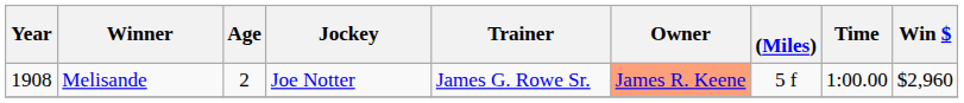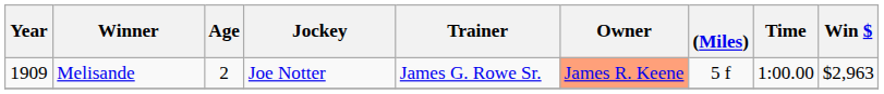 <table class="wikitable sortable" style="font-size:90%">
 <tr>
 <th style="width:30px">Year</th>
 <th style="width:110px">Winner</th>
 <th style="width:20px">Age</th>
 <th style="width:110px">Jockey</th>
 <th style="width:120px">Trainer</th>
 <th>Owner<br></th>
 <th style="width:25px"><br> <span>(<a href='#'>Miles</a>)</span></th>
 <th style="width:25px">Time</th>
 <th style="width:35px">Win <a href='#'>$</a></th>
 </tr>
 <tr>
-<td align=center>1908</td>
+<td align=center>1909</td>
 <td><a href='#'>Melisande</a></td>
 <td align=center>2</td>
 <td><a href='#'>Joe Notter</a></td>
 <td><a href='#'>James G. Rowe Sr.</a></td>
 <td style="background: lightsalmon;"><a href='#'>James R. Keene</a></td>
 <td align=center>5 f</td>
 <td align=center>1:00.00</td>
-<td>$2,960</td>
+<td>$2,963</td>
 </tr>
 <tr>
 </tr>
 </table>
